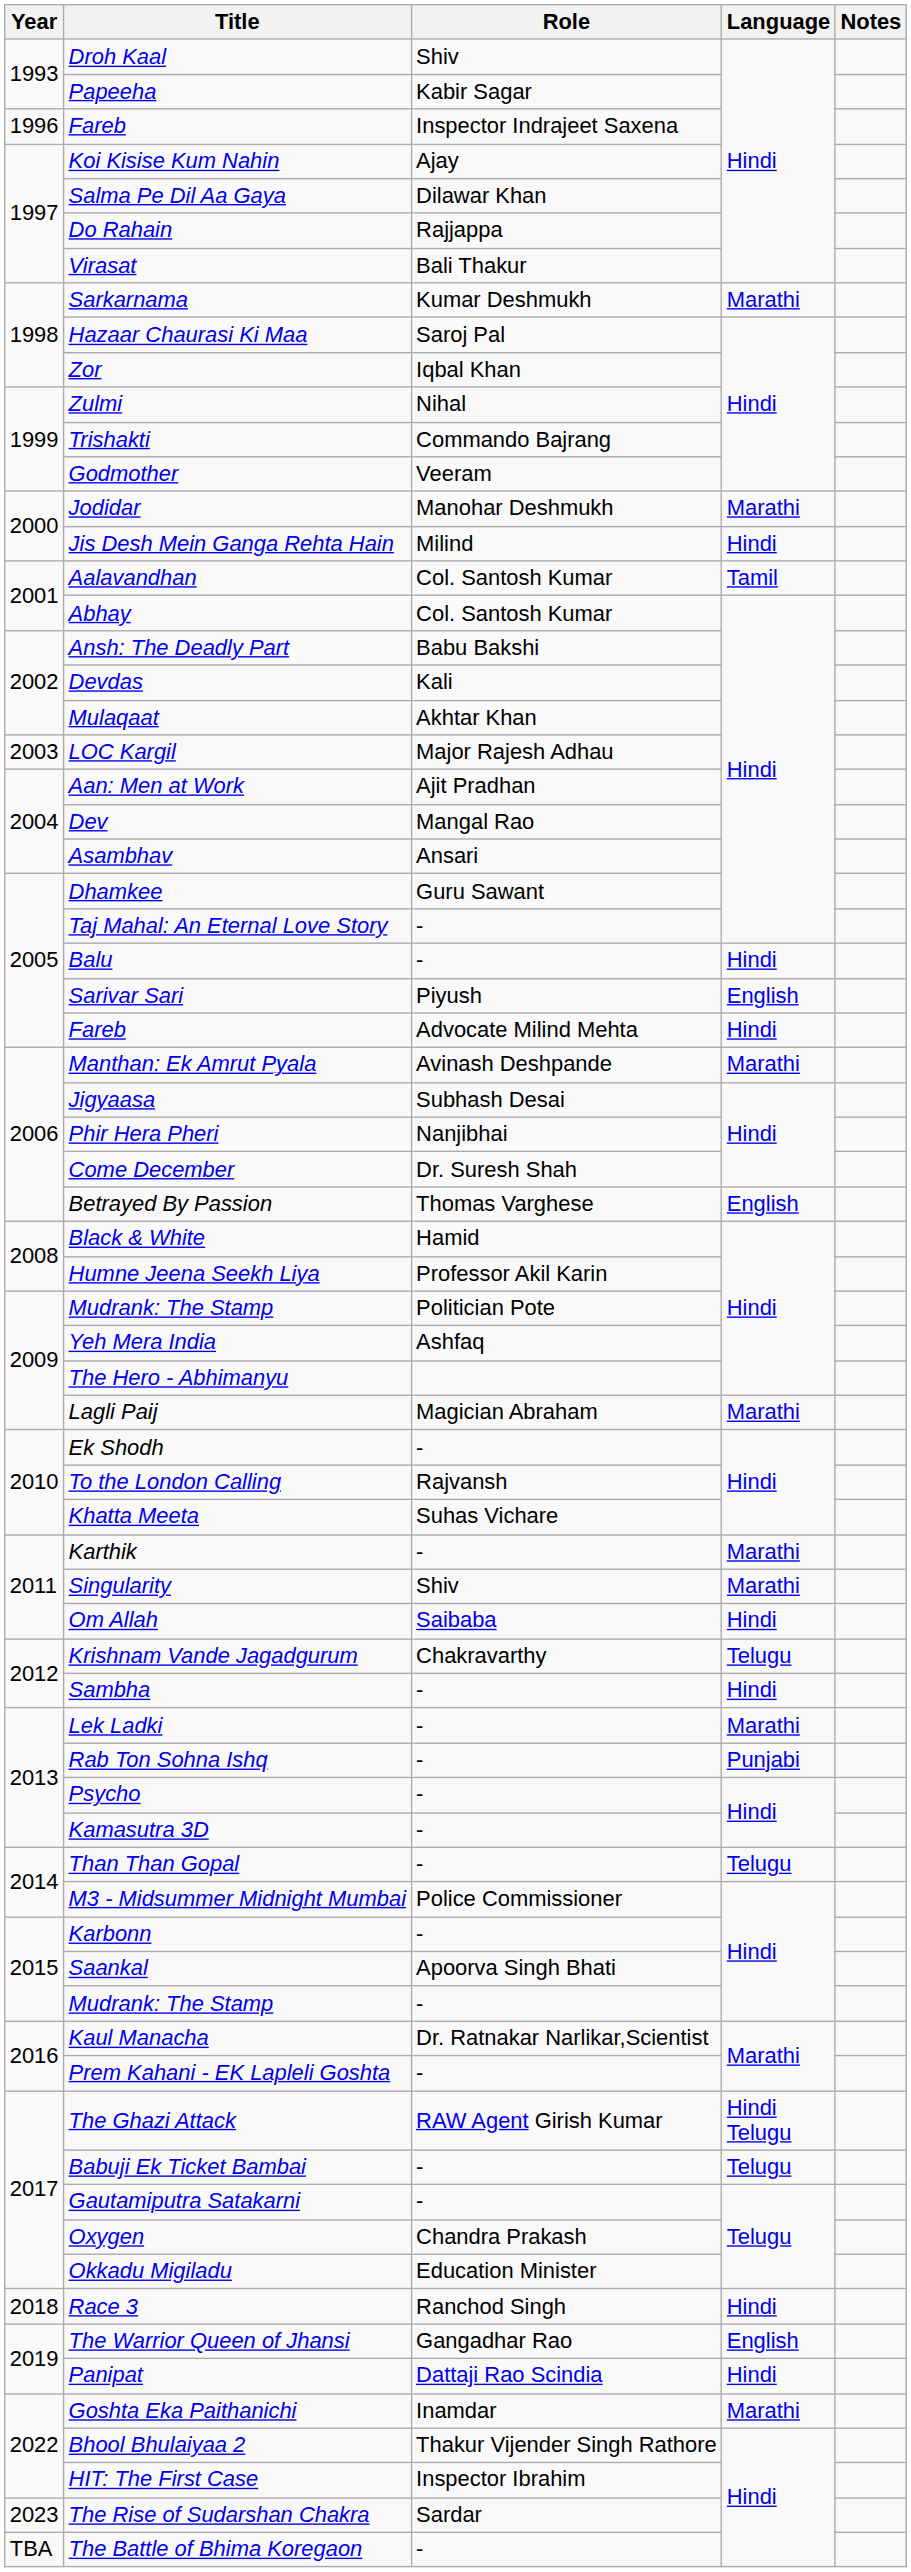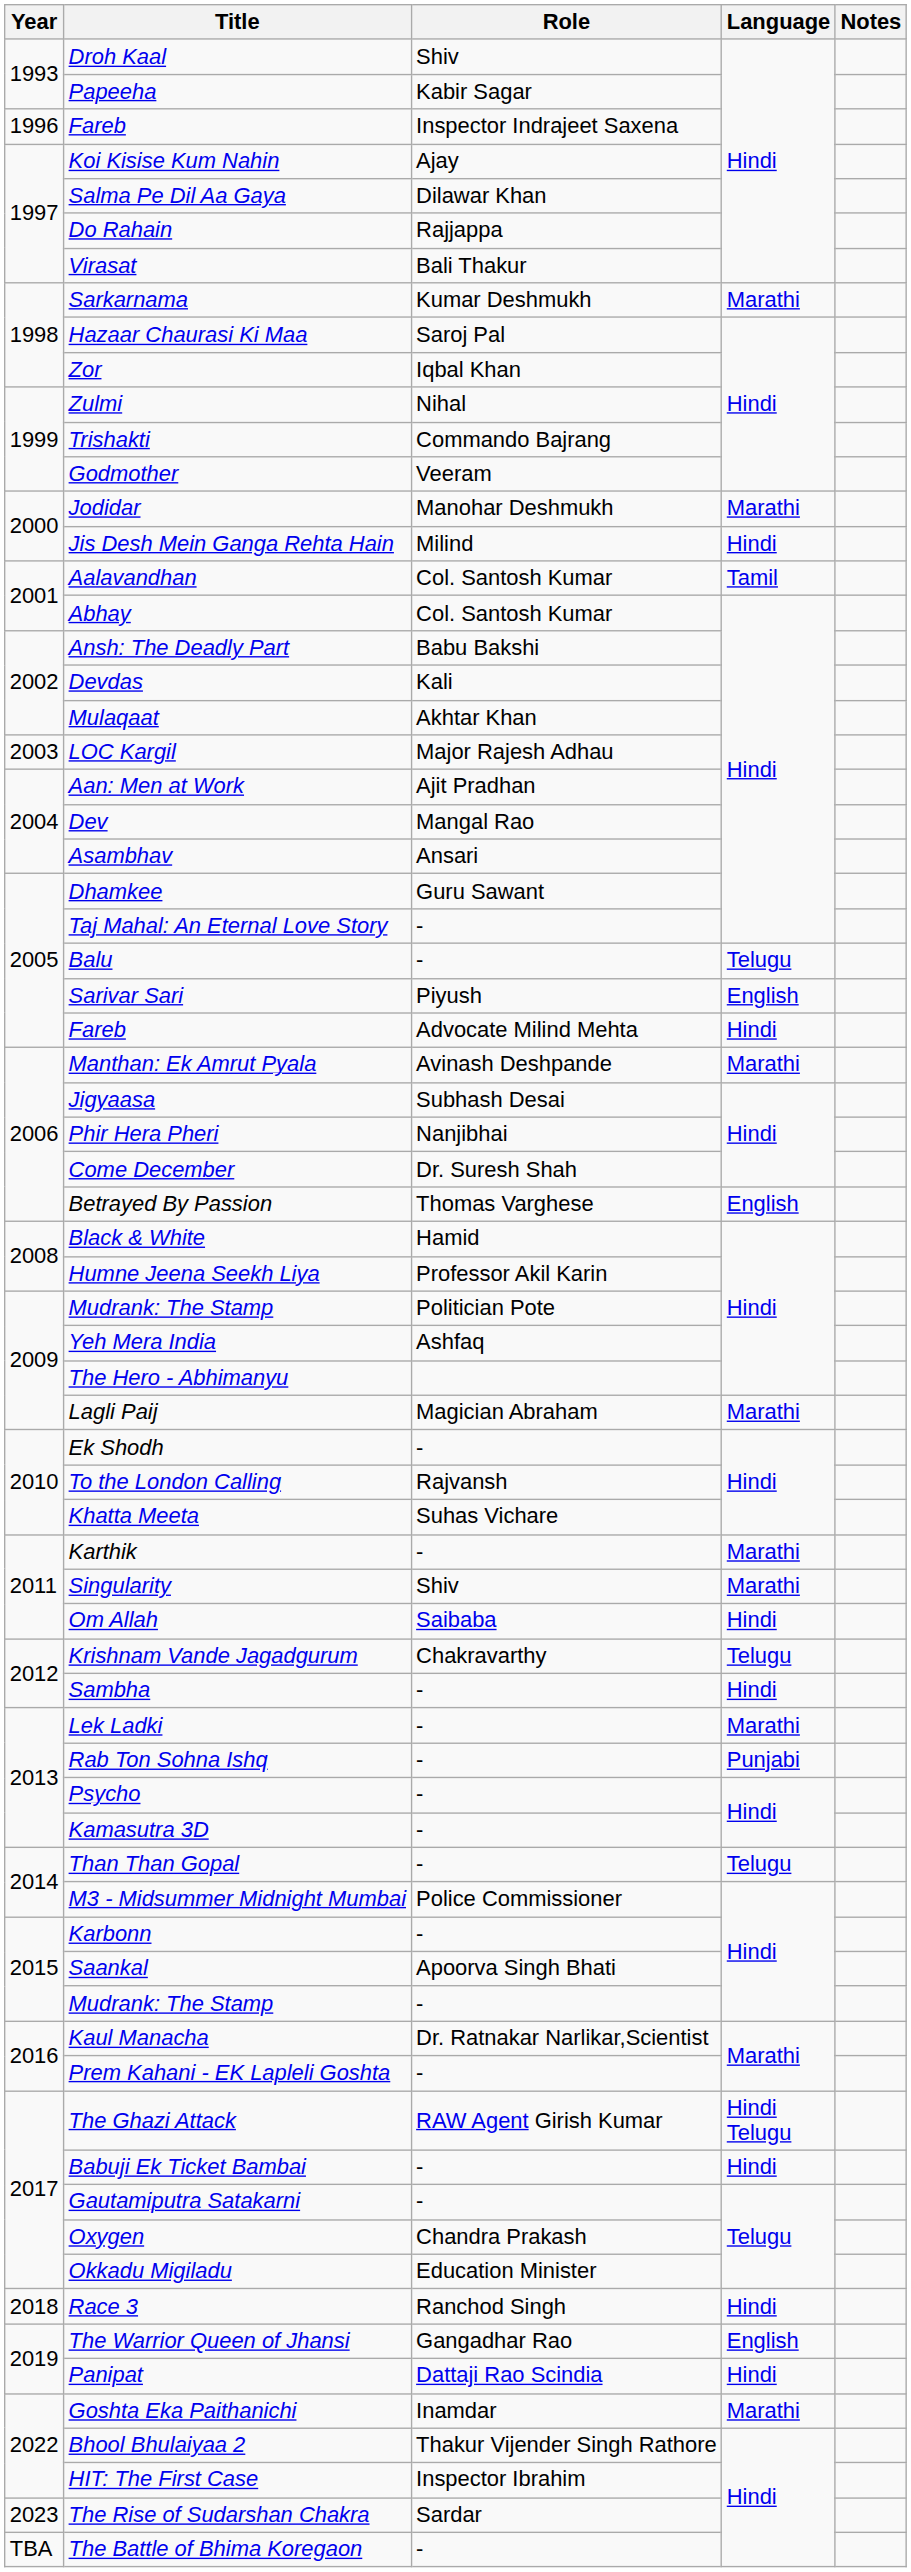 <table class="wikitable sortable">
 <tr>
 <th>Year</th>
 <th>Title</th>
 <th>Role</th>
 <th>Language</th>
 <th>Notes</th>
 </tr>
 <tr>
 <td rowspan="2">1993</td>
 <td><em><a href='#'>Droh Kaal</a></em></td>
 <td>Shiv</td>
 <td rowspan=7><a href='#'>Hindi</a></td>
 <td></td>
 </tr>
 <tr>
 <td><em><a href='#'>Papeeha</a></em></td>
 <td>Kabir Sagar</td>
 <td></td>
 </tr>
 <tr>
 <td>1996</td>
 <td><em><a href='#'>Fareb</a></em></td>
 <td>Inspector Indrajeet Saxena</td>
 <td></td>
 </tr>
 <tr>
 <td rowspan=4>1997</td>
 <td><em><a href='#'>Koi Kisise Kum Nahin</a></em></td>
 <td>Ajay</td>
 <td></td>
 </tr>
 <tr>
 <td><em><a href='#'>Salma Pe Dil Aa Gaya</a></em></td>
 <td>Dilawar Khan</td>
 <td></td>
 </tr>
 <tr>
 <td><em><a href='#'>Do Rahain</a></em></td>
 <td>Rajjappa</td>
 <td></td>
 </tr>
 <tr>
 <td><em><a href='#'>Virasat</a></em></td>
 <td>Bali Thakur</td>
 <td></td>
 </tr>
 <tr>
 <td rowspan=3>1998</td>
 <td><em><a href='#'>Sarkarnama</a></em></td>
 <td>Kumar Deshmukh</td>
 <td><a href='#'>Marathi</a></td>
 <td></td>
 </tr>
 <tr>
 <td><em><a href='#'>Hazaar Chaurasi Ki Maa</a></em></td>
 <td>Saroj Pal</td>
 <td rowspan=5><a href='#'>Hindi</a></td>
 <td></td>
 </tr>
 <tr>
 <td><em><a href='#'>Zor</a></em></td>
 <td>Iqbal Khan</td>
 <td></td>
 </tr>
 <tr>
 <td rowspan=3>1999</td>
 <td><em><a href='#'>Zulmi</a></em></td>
 <td>Nihal</td>
 <td></td>
 </tr>
 <tr>
 <td><em><a href='#'>Trishakti</a></em></td>
 <td>Commando Bajrang</td>
 <td></td>
 </tr>
 <tr>
 <td><em><a href='#'>Godmother</a></em></td>
 <td>Veeram</td>
 <td></td>
 </tr>
 <tr>
 <td rowspan=2>2000</td>
 <td><em><a href='#'>Jodidar</a></em></td>
 <td>Manohar Deshmukh</td>
 <td><a href='#'>Marathi</a></td>
 <td></td>
 </tr>
 <tr>
 <td><em><a href='#'>Jis Desh Mein Ganga Rehta Hain</a></em></td>
 <td>Milind</td>
 <td><a href='#'>Hindi</a></td>
 <td></td>
 </tr>
 <tr>
 <td rowspan=2>2001</td>
 <td><em><a href='#'>Aalavandhan</a></em></td>
 <td>Col. Santosh Kumar</td>
 <td><a href='#'>Tamil</a></td>
 <td></td>
 </tr>
 <tr>
 <td><em><a href='#'>Abhay</a></em></td>
 <td>Col. Santosh Kumar</td>
 <td rowspan="10"><a href='#'>Hindi</a></td>
 <td></td>
 </tr>
 <tr>
 <td Rowspan="3">2002</td>
 <td><em><a href='#'>Ansh: The Deadly Part</a></em></td>
 <td>Babu Bakshi</td>
 <td></td>
 </tr>
 <tr>
 <td><em><a href='#'>Devdas</a></em></td>
 <td>Kali</td>
 <td></td>
 </tr>
 <tr>
 <td><em><a href='#'>Mulaqaat</a></em></td>
 <td>Akhtar Khan</td>
 <td></td>
 </tr>
 <tr>
 <td>2003</td>
 <td><em><a href='#'>LOC Kargil</a></em></td>
 <td>Major Rajesh Adhau</td>
 <td></td>
 </tr>
 <tr>
 <td rowspan=3>2004</td>
 <td><em><a href='#'>Aan: Men at Work</a></em></td>
 <td>Ajit Pradhan</td>
 <td></td>
 </tr>
 <tr>
 <td><em><a href='#'>Dev</a></em></td>
 <td>Mangal Rao</td>
 <td></td>
 </tr>
 <tr>
 <td><em><a href='#'>Asambhav</a></em></td>
 <td>Ansari</td>
 <td></td>
 </tr>
 <tr>
 <td rowspan="5">2005</td>
 <td><em><a href='#'>Dhamkee</a></em></td>
 <td>Guru Sawant</td>
 <td></td>
 </tr>
 <tr>
 <td><em><a href='#'>Taj Mahal: An Eternal Love Story</a></em></td>
 <td>-</td>
 <td></td>
 </tr>
 <tr>
 <td><em><a href='#'>Balu</a></em></td>
 <td>-</td>
-<td><a href='#'>Hindi</a></td>
+<td><a href='#'>Telugu</a></td>
 <td></td>
 </tr>
 <tr>
 <td><em><a href='#'>Sarivar Sari</a></em></td>
 <td>Piyush</td>
 <td><a href='#'>English</a></td>
 <td></td>
 </tr>
 <tr>
 <td><em><a href='#'>Fareb</a></em></td>
 <td>Advocate Milind Mehta</td>
 <td><a href='#'>Hindi</a></td>
 <td></td>
 </tr>
 <tr>
 <td rowspan=5>2006</td>
 <td><em><a href='#'>Manthan: Ek Amrut Pyala</a></em></td>
 <td>Avinash Deshpande</td>
 <td><a href='#'>Marathi</a></td>
 <td></td>
 </tr>
 <tr>
 <td><em><a href='#'>Jigyaasa</a></em></td>
 <td>Subhash Desai</td>
 <td rowspan=3><a href='#'>Hindi</a></td>
 <td></td>
 </tr>
 <tr>
 <td><em><a href='#'>Phir Hera Pheri</a></em></td>
 <td>Nanjibhai</td>
 <td></td>
 </tr>
 <tr>
 <td><em><a href='#'>Come December</a></em></td>
 <td>Dr. Suresh Shah</td>
 <td></td>
 </tr>
 <tr>
 <td><em>Betrayed By Passion</em></td>
 <td>Thomas Varghese</td>
 <td><a href='#'>English</a></td>
 <td></td>
 </tr>
 <tr>
 <td rowspan=2>2008</td>
 <td><em><a href='#'>Black & White</a></em></td>
 <td>Hamid</td>
 <td rowspan="5"><a href='#'>Hindi</a></td>
 <td></td>
 </tr>
 <tr>
 <td><em><a href='#'>Humne Jeena Seekh Liya</a></em></td>
 <td>Professor Akil Karin</td>
 </tr>
 <tr>
 <td rowspan="4">2009</td>
 <td><em><a href='#'>Mudrank: The Stamp</a></em></td>
 <td>Politician Pote</td>
 <td></td>
 </tr>
 <tr>
 <td><em><a href='#'>Yeh Mera India</a></em></td>
 <td>Ashfaq</td>
 <td></td>
 </tr>
 <tr>
 <td><em><a href='#'>The Hero - Abhimanyu</a></em></td>
 <td></td>
 <td></td>
 </tr>
 <tr>
 <td><em>Lagli Paij</em></td>
 <td>Magician Abraham</td>
 <td><a href='#'>Marathi</a></td>
 <td></td>
 </tr>
 <tr>
 <td rowspan=3>2010</td>
 <td><em>Ek Shodh</em></td>
 <td>-</td>
 <td rowspan=3><a href='#'>Hindi</a></td>
 <td></td>
 </tr>
 <tr>
 <td><em><a href='#'>To the London Calling</a></em></td>
 <td>Rajvansh</td>
 <td></td>
 </tr>
 <tr>
 <td><em><a href='#'>Khatta Meeta</a></em></td>
 <td>Suhas Vichare</td>
 <td></td>
 </tr>
 <tr>
 <td rowspan=3>2011</td>
 <td><em>Karthik</em></td>
 <td>-</td>
 <td><a href='#'>Marathi</a></td>
 <td></td>
 </tr>
 <tr>
 <td><em><a href='#'>Singularity</a></em></td>
 <td>Shiv</td>
 <td><a href='#'>Marathi</a></td>
 <td></td>
 </tr>
 <tr>
 <td><em><a href='#'>Om Allah</a></em></td>
 <td><a href='#'>Saibaba</a></td>
 <td><a href='#'>Hindi</a></td>
 <td></td>
 </tr>
 <tr>
 <td rowspan=2>2012</td>
 <td><em><a href='#'>Krishnam Vande Jagadgurum</a></em></td>
 <td>Chakravarthy</td>
 <td><a href='#'>Telugu</a></td>
 <td></td>
 </tr>
 <tr>
 <td><em><a href='#'>Sambha</a></em></td>
 <td>-</td>
 <td><a href='#'>Hindi</a></td>
 <td></td>
 </tr>
 <tr>
 <td rowspan=4>2013</td>
 <td><em><a href='#'>Lek Ladki</a></em></td>
 <td>-</td>
 <td><a href='#'>Marathi</a></td>
 <td></td>
 </tr>
 <tr>
 <td><em><a href='#'>Rab Ton Sohna Ishq</a></em></td>
 <td>-</td>
 <td><a href='#'>Punjabi</a></td>
 <td></td>
 </tr>
 <tr>
 <td><em><a href='#'>Psycho</a></em></td>
 <td>-</td>
 <td rowspan=2><a href='#'>Hindi</a></td>
 <td></td>
 </tr>
 <tr>
 <td><em><a href='#'>Kamasutra 3D</a></em></td>
 <td>-</td>
 <td></td>
 </tr>
 <tr>
 <td rowspan=2>2014</td>
 <td><em><a href='#'>Than Than Gopal</a></em></td>
 <td>-</td>
 <td><a href='#'>Telugu</a></td>
 <td></td>
 </tr>
 <tr>
 <td><em><a href='#'>M3 - Midsummer Midnight Mumbai</a></em></td>
 <td>Police Commissioner</td>
 <td rowspan=4><a href='#'>Hindi</a></td>
 <td></td>
 </tr>
 <tr>
 <td rowspan=3>2015</td>
 <td><em><a href='#'>Karbonn</a></em></td>
 <td>-</td>
 <td></td>
 </tr>
 <tr>
 <td><em><a href='#'>Saankal</a></em></td>
 <td>Apoorva Singh Bhati</td>
 <td></td>
 </tr>
 <tr>
 <td><em><a href='#'>Mudrank: The Stamp</a></em></td>
 <td>-</td>
 <td></td>
 </tr>
 <tr>
 <td rowspan=2>2016</td>
 <td><em><a href='#'>Kaul Manacha</a></em></td>
 <td>Dr. Ratnakar Narlikar,Scientist</td>
 <td rowspan=2><a href='#'>Marathi</a></td>
 <td></td>
 </tr>
 <tr>
 <td><em><a href='#'>Prem Kahani - EK Lapleli Goshta</a></em></td>
 <td>-</td>
 <td></td>
 </tr>
 <tr>
 <td rowspan=5>2017</td>
 <td><em><a href='#'>The Ghazi Attack</a></em></td>
 <td><a href='#'>RAW Agent</a> Girish Kumar</td>
 <td><a href='#'>Hindi</a><br><a href='#'>Telugu</a></td>
 <td></td>
 </tr>
 <tr>
 <td><em><a href='#'>Babuji Ek Ticket Bambai</a></em></td>
 <td>-</td>
-<td><a href='#'>Telugu</a></td>
+<td><a href='#'>Hindi</a></td>
 <td></td>
 </tr>
 <tr>
 <td><em><a href='#'>Gautamiputra Satakarni</a></em></td>
 <td>-</td>
 <td rowspan=3><a href='#'>Telugu</a></td>
 <td></td>
 </tr>
 <tr>
 <td><em><a href='#'>Oxygen</a></em></td>
 <td>Chandra Prakash</td>
 <td></td>
 </tr>
 <tr>
 <td><em><a href='#'>Okkadu Migiladu</a></em></td>
 <td>Education Minister</td>
 <td></td>
 </tr>
 <tr>
 <td>2018</td>
 <td><em><a href='#'>Race 3</a></em></td>
 <td>Ranchod Singh</td>
 <td><a href='#'>Hindi</a></td>
 <td></td>
 </tr>
 <tr>
 <td rowspan=2>2019</td>
 <td><em><a href='#'>The Warrior Queen of Jhansi</a></em></td>
 <td>Gangadhar Rao</td>
 <td><a href='#'>English</a></td>
 <td></td>
 </tr>
 <tr>
 <td><em><a href='#'>Panipat</a></em></td>
 <td><a href='#'>Dattaji Rao Scindia</a></td>
 <td><a href='#'>Hindi</a></td>
 <td></td>
 </tr>
 <tr>
 <td rowspan="3">2022</td>
 <td><em><a href='#'>Goshta Eka Paithanichi</a></em></td>
 <td>Inamdar</td>
 <td><a href='#'>Marathi</a></td>
 <td></td>
 </tr>
 <tr>
 <td><em><a href='#'>Bhool Bhulaiyaa 2</a></em></td>
 <td>Thakur Vijender Singh Rathore</td>
 <td rowspan="4"><a href='#'>Hindi</a></td>
 <td></td>
 </tr>
 <tr>
 <td><em><a href='#'>HIT: The First Case</a></em></td>
 <td>Inspector Ibrahim</td>
 <td></td>
 </tr>
 <tr>
 <td>2023</td>
 <td><em><a href='#'>The Rise of Sudarshan Chakra</a></em></td>
 <td>Sardar</td>
 <td></td>
 </tr>
 <tr>
 <td>TBA</td>
 <td><em><a href='#'>The Battle of Bhima Koregaon</a></em></td>
 <td>-</td>
 <td></td>
 </tr>
 </table>
